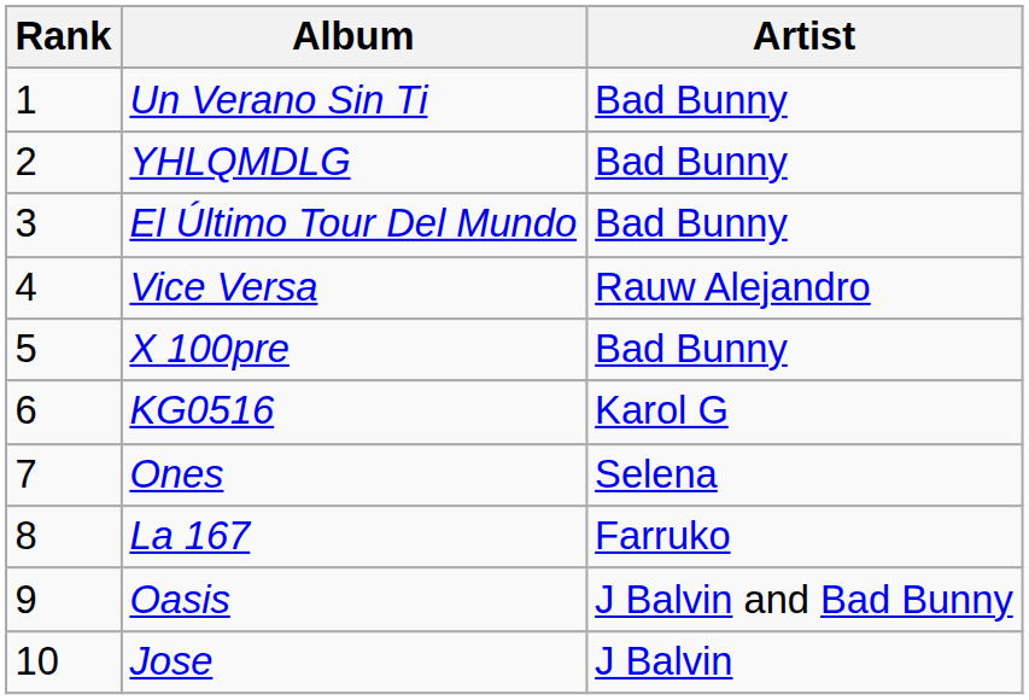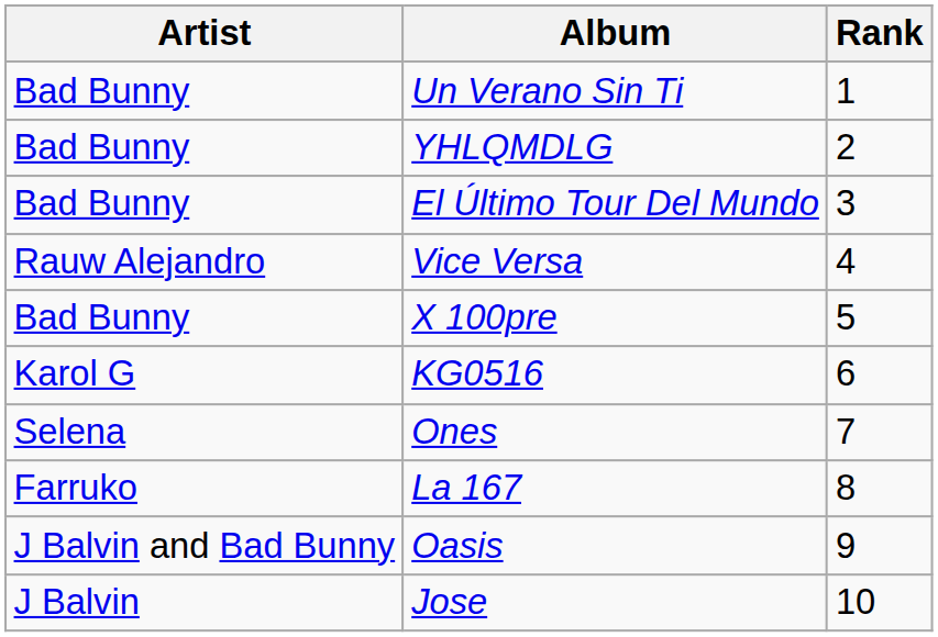 <table class="wikitable">
 <tr>
+<th>Artist</th>
+<th>Album</th>
 <th>Rank</th>
-<th>Album</th>
-<th>Artist</th>
 </tr>
 <tr>
+<td><a href='#'>Bad Bunny</a></td>
+<td><em><a href='#'>Un Verano Sin Ti</a></em></td>
 <td>1</td>
-<td><em><a href='#'>Un Verano Sin Ti</a></em></td>
-<td><a href='#'>Bad Bunny</a></td>
 </tr>
 <tr>
+<td><a href='#'>Bad Bunny</a></td>
+<td><em><a href='#'>YHLQMDLG</a></em></td>
 <td>2</td>
-<td><em><a href='#'>YHLQMDLG</a></em></td>
-<td><a href='#'>Bad Bunny</a></td>
 </tr>
 <tr>
+<td><a href='#'>Bad Bunny</a></td>
+<td><em><a href='#'>El Último Tour Del Mundo</a></em></td>
 <td>3</td>
-<td><em><a href='#'>El Último Tour Del Mundo</a></em></td>
-<td><a href='#'>Bad Bunny</a></td>
 </tr>
 <tr>
+<td><a href='#'>Rauw Alejandro</a></td>
+<td><em><a href='#'>Vice Versa</a></em></td>
 <td>4</td>
-<td><em><a href='#'>Vice Versa</a></em></td>
-<td><a href='#'>Rauw Alejandro</a></td>
 </tr>
 <tr>
+<td><a href='#'>Bad Bunny</a></td>
+<td><em><a href='#'>X 100pre</a></em></td>
 <td>5</td>
-<td><em><a href='#'>X 100pre</a></em></td>
-<td><a href='#'>Bad Bunny</a></td>
 </tr>
 <tr>
+<td><a href='#'>Karol G</a></td>
+<td><em><a href='#'>KG0516</a></em></td>
 <td>6</td>
-<td><em><a href='#'>KG0516</a></em></td>
-<td><a href='#'>Karol G</a></td>
 </tr>
 <tr>
+<td><a href='#'>Selena</a></td>
+<td><em><a href='#'>Ones</a></em></td>
 <td>7</td>
-<td><em><a href='#'>Ones</a></em></td>
-<td><a href='#'>Selena</a></td>
 </tr>
 <tr>
+<td><a href='#'>Farruko</a></td>
+<td><em><a href='#'>La 167</a></em></td>
 <td>8</td>
-<td><em><a href='#'>La 167</a></em></td>
-<td><a href='#'>Farruko</a></td>
 </tr>
 <tr>
+<td><a href='#'>J Balvin</a> and <a href='#'>Bad Bunny</a></td>
+<td><em><a href='#'>Oasis</a></em></td>
 <td>9</td>
-<td><em><a href='#'>Oasis</a></em></td>
-<td><a href='#'>J Balvin</a> and <a href='#'>Bad Bunny</a></td>
 </tr>
 <tr>
+<td><a href='#'>J Balvin</a></td>
+<td><em><a href='#'>Jose</a></em></td>
 <td>10</td>
-<td><em><a href='#'>Jose</a></em></td>
-<td><a href='#'>J Balvin</a></td>
 </tr>
 </table>
